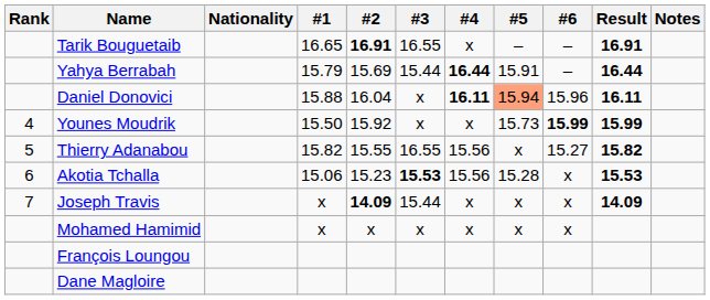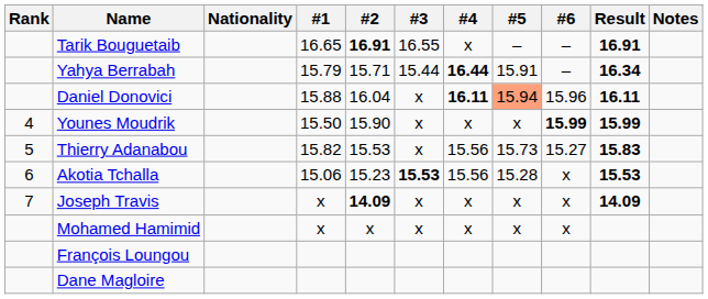 <table class="wikitable sortable" style="text-align:center;font-size:95%">
 <tr>
 <th>Rank</th>
 <th>Name</th>
 <th>Nationality</th>
 <th>#1</th>
 <th>#2</th>
 <th>#3</th>
 <th>#4</th>
 <th>#5</th>
 <th>#6</th>
 <th>Result</th>
 <th>Notes</th>
 </tr>
 <tr>
 <td></td>
 <td align=left><a href='#'>Tarik Bouguetaib</a></td>
 <td align=left></td>
 <td>16.65</td>
 <td><strong>16.91</strong></td>
 <td>16.55</td>
 <td>x</td>
 <td>–</td>
 <td>–</td>
 <td><strong>16.91</strong></td>
 <td></td>
 </tr>
 <tr>
 <td></td>
 <td align=left><a href='#'>Yahya Berrabah</a></td>
 <td align=left></td>
 <td>15.79</td>
-<td>15.69</td>
+<td>15.71</td>
 <td>15.44</td>
 <td><strong>16.44</strong></td>
 <td>15.91</td>
 <td>–</td>
-<td><strong>16.44</strong></td>
+<td><strong>16.34</strong></td>
 <td></td>
 </tr>
 <tr>
 <td></td>
 <td align=left><a href='#'>Daniel Donovici</a></td>
 <td align=left></td>
 <td>15.88</td>
 <td>16.04</td>
 <td>x</td>
 <td><strong>16.11</strong></td>
 <td style="background: lightsalmon;">15.94</td>
 <td>15.96</td>
 <td><strong>16.11</strong></td>
 <td></td>
 </tr>
 <tr>
 <td>4</td>
 <td align=left><a href='#'>Younes Moudrik</a></td>
 <td align=left></td>
 <td>15.50</td>
-<td>15.92</td>
+<td>15.90</td>
 <td>x</td>
 <td>x</td>
-<td>15.73</td>
+<td>x</td>
 <td><strong>15.99</strong></td>
 <td><strong>15.99</strong></td>
 <td></td>
 </tr>
 <tr>
 <td>5</td>
 <td align=left><a href='#'>Thierry Adanabou</a></td>
 <td align=left></td>
 <td>15.82</td>
-<td>15.55</td>
-<td>16.55</td>
+<td>15.53</td>
+<td>x</td>
 <td>15.56</td>
-<td>x</td>
+<td>15.73</td>
 <td>15.27</td>
-<td><strong>15.82</strong></td>
+<td><strong>15.83</strong></td>
 <td></td>
 </tr>
 <tr>
 <td>6</td>
 <td align=left><a href='#'>Akotia Tchalla</a></td>
 <td align=left></td>
 <td>15.06</td>
 <td>15.23</td>
 <td><strong>15.53</strong></td>
 <td>15.56</td>
 <td>15.28</td>
 <td>x</td>
 <td><strong>15.53</strong></td>
 <td></td>
 </tr>
 <tr>
 <td>7</td>
 <td align=left><a href='#'>Joseph Travis</a></td>
 <td align=left></td>
 <td>x</td>
 <td><strong>14.09</strong></td>
-<td>15.44</td>
+<td>x</td>
 <td>x</td>
 <td>x</td>
 <td>x</td>
 <td><strong>14.09</strong></td>
 <td></td>
 </tr>
 <tr>
 <td></td>
 <td align=left><a href='#'>Mohamed Hamimid</a></td>
 <td align=left></td>
 <td>x</td>
 <td>x</td>
 <td>x</td>
 <td>x</td>
 <td>x</td>
 <td>x</td>
 <td><strong></strong></td>
 <td></td>
 </tr>
 <tr>
 <td></td>
 <td align=left><a href='#'>François Loungou</a></td>
 <td align=left></td>
 <td></td>
 <td></td>
 <td></td>
 <td></td>
 <td></td>
 <td></td>
 <td><strong></strong></td>
 <td></td>
 </tr>
 <tr>
 <td></td>
 <td align=left><a href='#'>Dane Magloire</a></td>
 <td align=left></td>
 <td></td>
 <td></td>
 <td></td>
 <td></td>
 <td></td>
 <td></td>
 <td><strong></strong></td>
 <td></td>
 </tr>
 </table>
